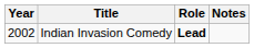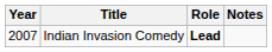 <table class="wikitable">
 <tr>
 <th>Year</th>
 <th>Title</th>
 <th>Role</th>
 <th>Notes</th>
 </tr>
 <tr>
-<td>2002</td>
+<td>2007</td>
 <td>Indian Invasion Comedy</td>
 <td><strong>Lead</strong></td>
 <td></td>
 </tr>
 </table>
